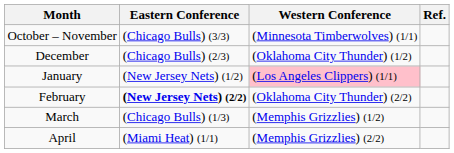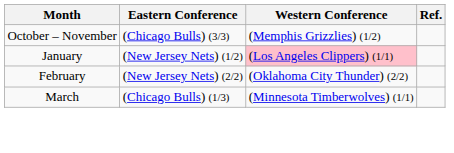 <table class="wikitable sortable" border="1">
 <tr>
 <th>Month</th>
 <th>Eastern Conference</th>
 <th>Western Conference</th>
 <th class=unsortable>Ref.</th>
 </tr>
 <tr>
 <td align=center>October – November</td>
 <td> (<a href='#'>Chicago Bulls</a>) <small>(3/3)</small></td>
-<td> (<a href='#'>Minnesota Timberwolves</a>) <small>(1/1)</small></td>
-<td align=center></td>
-</tr>
-<tr>
-<td align=center>December</td>
-<td> (<a href='#'>Chicago Bulls</a>) <small>(2/3)</small></td>
-<td> (<a href='#'>Oklahoma City Thunder</a>) <small>(1/2)</small></td>
+<td> (<a href='#'>Memphis Grizzlies</a>) <small>(1/2)</small></td>
 <td align=center></td>
 </tr>
 <tr>
 <td align=center>January</td>
 <td> (<a href='#'>New Jersey Nets</a>) <small>(1/2)</small></td>
 <td style="background: pink;"> (<a href='#'>Los Angeles Clippers</a>) <small>(1/1)</small></td>
 <td align=center></td>
 </tr>
 <tr>
 <td align=center>February</td>
-<td><strong> (<a href='#'>New Jersey Nets</a>) <small>(2/2)</small></strong></td>
+<td> (<a href='#'>New Jersey Nets</a>) <small>(2/2)</small></td>
 <td> (<a href='#'>Oklahoma City Thunder</a>) <small>(2/2)</small></td>
 <td align=center></td>
 </tr>
 <tr>
 <td align=center>March</td>
 <td> (<a href='#'>Chicago Bulls</a>) <small>(1/3)</small></td>
-<td> (<a href='#'>Memphis Grizzlies</a>) <small>(1/2)</small></td>
-<td align=center></td>
-</tr>
-<tr>
-<td align=center>April</td>
-<td> (<a href='#'>Miami Heat</a>) <small>(1/1)</small></td>
-<td> (<a href='#'>Memphis Grizzlies</a>) <small>(2/2)</small></td>
+<td> (<a href='#'>Minnesota Timberwolves</a>) <small>(1/1)</small></td>
 <td align=center></td>
 </tr>
 </table>
